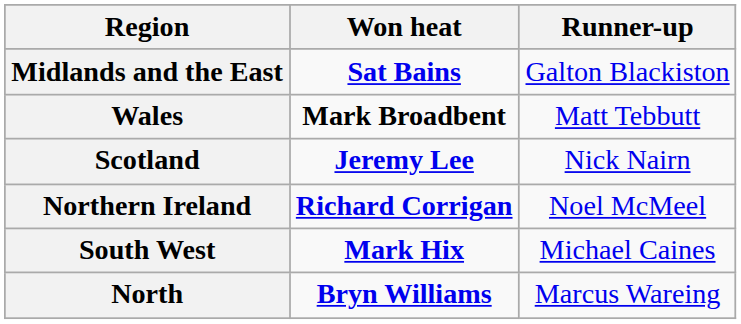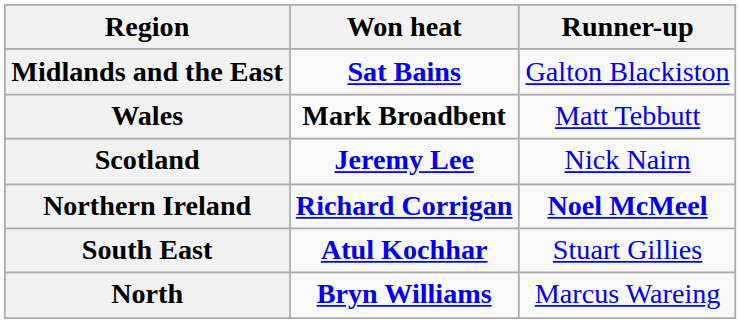 <table class="wikitable plainrowheaders sortable" style="text-align:center;">
 <tr>
 <th scope="col">Region</th>
 <th scope="col">Won heat</th>
 <th scope="col">Runner-up</th>
 </tr>
 <tr>
 <th scope="row">Midlands and the East</th>
 <td><strong><a href='#'>Sat Bains</a></strong></td>
 <td><a href='#'>Galton Blackiston</a></td>
 </tr>
 <tr>
 <th scope="row">Wales</th>
 <td><strong>Mark Broadbent</strong></td>
 <td><a href='#'>Matt Tebbutt</a></td>
 </tr>
 <tr>
 <th scope="row">Scotland</th>
 <td><strong><a href='#'>Jeremy Lee</a></strong></td>
 <td><a href='#'>Nick Nairn</a></td>
 </tr>
 <tr>
 <th scope="row">Northern Ireland</th>
 <td><strong><a href='#'>Richard Corrigan</a></strong></td>
-<td><a href='#'>Noel McMeel</a></td>
+<td><strong><a href='#'>Noel McMeel</a></strong></td>
 </tr>
 <tr>
-<th scope="row">South West</th>
-<td><strong><a href='#'>Mark Hix</a></strong></td>
-<td><a href='#'>Michael Caines</a></td>
+<th scope="row">South East</th>
+<td><strong><a href='#'>Atul Kochhar</a></strong></td>
+<td><a href='#'>Stuart Gillies</a></td>
 </tr>
 <tr>
 <th scope="row">North</th>
 <td><strong><a href='#'>Bryn Williams</a></strong></td>
 <td><a href='#'>Marcus Wareing</a></td>
 </tr>
 </table>
